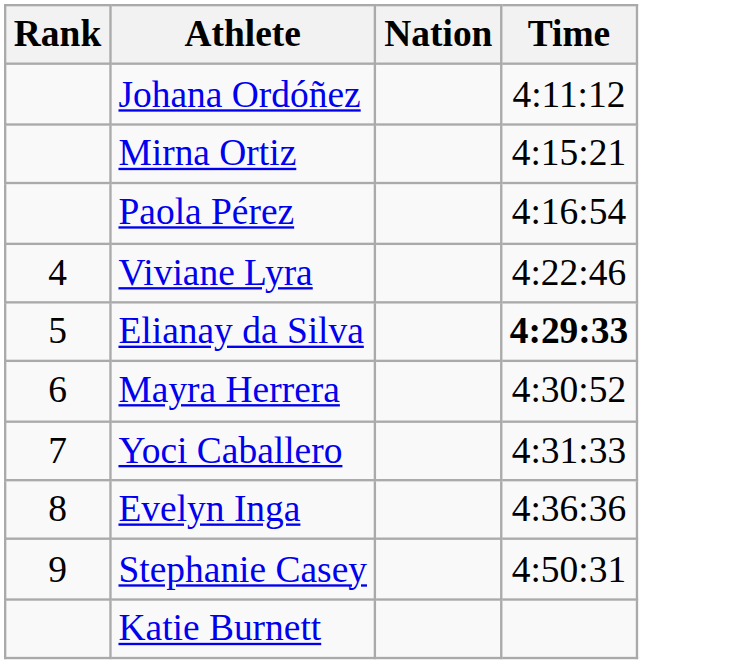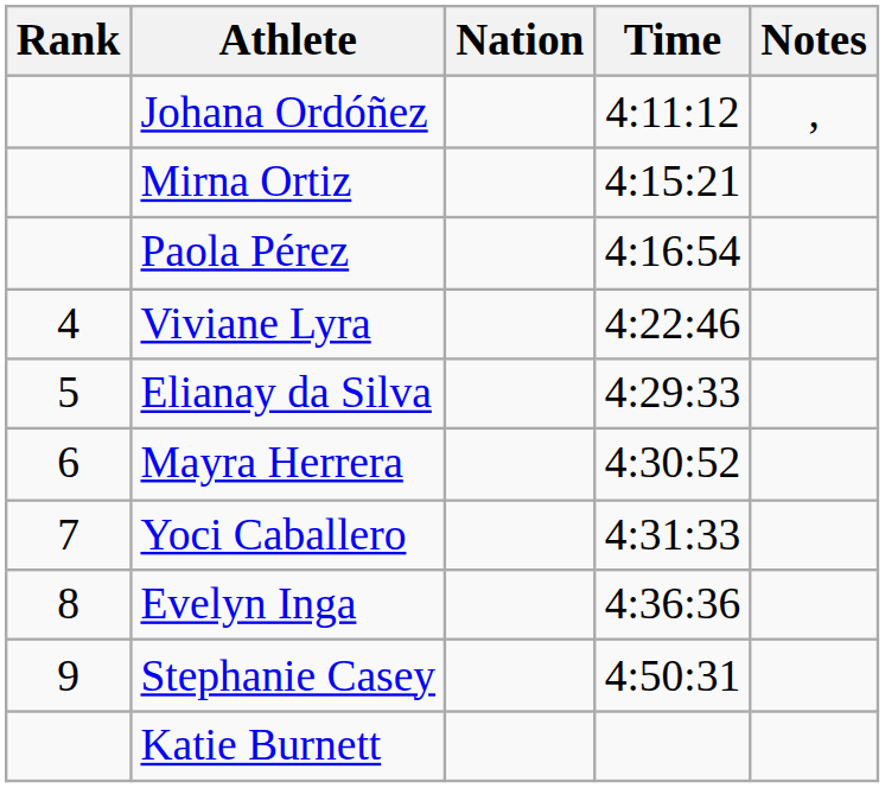 <table class="wikitable sortable" style="text-align:center">
 <tr>
 <th>Rank</th>
 <th>Athlete</th>
 <th>Nation</th>
 <th>Time</th>
+<th>Notes</th>
 </tr>
 <tr>
 <td></td>
 <td align=left><a href='#'>Johana Ordóñez</a></td>
 <td align=left></td>
 <td>4:11:12</td>
+<td><strong></strong>,   <strong></strong></td>
 </tr>
 <tr>
 <td></td>
 <td align=left><a href='#'>Mirna Ortiz</a></td>
 <td align=left></td>
 <td>4:15:21</td>
+<td></td>
 </tr>
 <tr>
 <td></td>
 <td align=left><a href='#'>Paola Pérez</a></td>
 <td align=left></td>
 <td>4:16:54</td>
+<td></td>
 </tr>
 <tr>
 <td>4</td>
 <td align=left><a href='#'>Viviane Lyra</a></td>
 <td align=left></td>
 <td>4:22:46</td>
+<td><strong></strong></td>
 </tr>
 <tr>
 <td>5</td>
 <td align=left><a href='#'>Elianay da Silva</a></td>
 <td align=left></td>
-<td><strong>4:29:33</strong></td>
+<td>4:29:33</td>
+<td><strong></strong></td>
 </tr>
 <tr>
 <td>6</td>
 <td align=left><a href='#'>Mayra Herrera</a></td>
 <td align=left></td>
 <td>4:30:52</td>
+<td><strong></strong></td>
 </tr>
 <tr>
 <td>7</td>
 <td align=left><a href='#'>Yoci Caballero</a></td>
 <td align=left></td>
 <td>4:31:33</td>
+<td><strong></strong></td>
 </tr>
 <tr>
 <td>8</td>
 <td align=left><a href='#'>Evelyn Inga</a></td>
 <td align=left></td>
 <td>4:36:36</td>
+<td></td>
 </tr>
 <tr>
 <td>9</td>
 <td align=left><a href='#'>Stephanie Casey</a></td>
 <td align=left></td>
 <td>4:50:31</td>
+<td></td>
 </tr>
 <tr>
 <td></td>
 <td align=left><a href='#'>Katie Burnett</a></td>
 <td align=left></td>
 <td></td>
+<td></td>
 </tr>
 </table>
